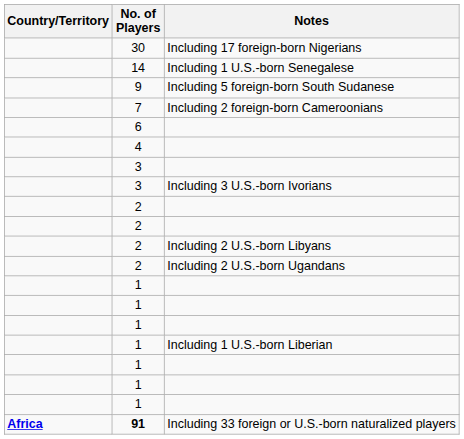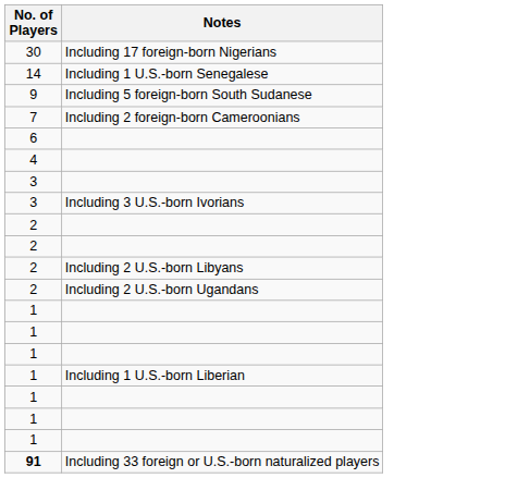 <table class="wikitable sortable">
 <tr>
-<th scope="col" style="width:120px;">Country/Territory</th>
 <th scope="col" style="width:60px;">No. of Players</th>
 <th scope="col" class="unsortable">Notes</th>
 </tr>
 <tr>
-<td></td>
 <td style="text-align:center">30</td>
 <td>Including 17 foreign-born Nigerians</td>
 </tr>
 <tr>
-<td></td>
 <td style="text-align:center">14</td>
 <td>Including 1 U.S.-born Senegalese</td>
 </tr>
 <tr>
-<td></td>
 <td style="text-align:center">9</td>
 <td>Including 5 foreign-born South Sudanese</td>
 </tr>
 <tr>
-<td></td>
 <td style="text-align:center">7</td>
 <td>Including 2 foreign-born Cameroonians</td>
 </tr>
 <tr>
-<td></td>
 <td style="text-align:center">6</td>
 <td></td>
 </tr>
 <tr>
-<td></td>
 <td style="text-align:center">4</td>
 <td></td>
 </tr>
 <tr>
-<td></td>
 <td style="text-align:center">3</td>
 <td></td>
 </tr>
 <tr>
-<td></td>
 <td style="text-align:center">3</td>
 <td>Including 3 U.S.-born Ivorians</td>
 </tr>
 <tr>
-<td></td>
 <td style="text-align:center">2</td>
 <td></td>
 </tr>
 <tr>
-<td></td>
 <td style="text-align:center">2</td>
 <td></td>
 </tr>
 <tr>
-<td></td>
 <td style="text-align:center">2</td>
 <td>Including 2 U.S.-born Libyans</td>
 </tr>
 <tr>
-<td></td>
 <td style="text-align:center">2</td>
 <td>Including 2 U.S.-born Ugandans</td>
 </tr>
 <tr>
-<td></td>
 <td style="text-align:center">1</td>
 <td></td>
 </tr>
 <tr>
-<td></td>
 <td style="text-align:center">1</td>
 <td></td>
 </tr>
 <tr>
-<td></td>
 <td style="text-align:center">1</td>
 <td></td>
 </tr>
 <tr>
-<td></td>
 <td style="text-align:center">1</td>
 <td>Including 1 U.S.-born Liberian</td>
 </tr>
 <tr>
-<td></td>
 <td style="text-align:center">1</td>
 <td></td>
 </tr>
 <tr>
-<td></td>
 <td style="text-align:center">1</td>
 <td></td>
 </tr>
 <tr>
-<td></td>
 <td style="text-align:center">1</td>
 <td></td>
 </tr>
 <tr>
-<td><strong> <a href='#'>Africa</a></strong></td>
 <td style="text-align:center"><strong>91</strong></td>
 <td>Including 33 foreign or U.S.-born naturalized players</td>
 </tr>
 </table>
